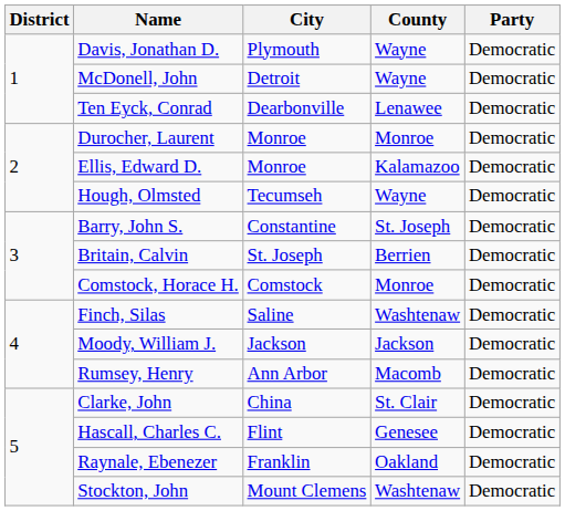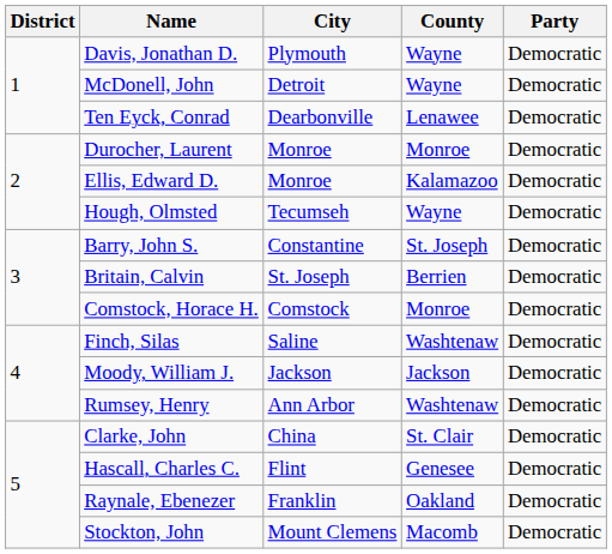 <table class="wikitable sortable">
 <tr>
 <th>District</th>
 <th>Name</th>
 <th>City</th>
 <th>County</th>
 <th>Party</th>
 </tr>
 <tr>
 <td rowspan="3">1</td>
 <td><a href='#'>Davis, Jonathan D.</a></td>
 <td><a href='#'>Plymouth</a></td>
 <td><a href='#'>Wayne</a></td>
 <td>Democratic</td>
 </tr>
 <tr>
 <td><a href='#'>McDonell, John</a></td>
 <td><a href='#'>Detroit</a></td>
 <td><a href='#'>Wayne</a></td>
 <td>Democratic</td>
 </tr>
 <tr>
 <td><a href='#'>Ten Eyck, Conrad</a></td>
 <td><a href='#'>Dearbonville</a></td>
 <td><a href='#'>Lenawee</a></td>
 <td>Democratic</td>
 </tr>
 <tr>
 <td rowspan="3">2</td>
 <td><a href='#'>Durocher, Laurent</a></td>
 <td><a href='#'>Monroe</a></td>
 <td><a href='#'>Monroe</a></td>
 <td>Democratic</td>
 </tr>
 <tr>
 <td><a href='#'>Ellis, Edward D.</a></td>
 <td><a href='#'>Monroe</a></td>
 <td><a href='#'>Kalamazoo</a></td>
 <td>Democratic</td>
 </tr>
 <tr>
 <td><a href='#'>Hough, Olmsted</a></td>
 <td><a href='#'>Tecumseh</a></td>
 <td><a href='#'>Wayne</a></td>
 <td>Democratic</td>
 </tr>
 <tr>
 <td rowspan="3">3</td>
 <td><a href='#'>Barry, John S.</a></td>
 <td><a href='#'>Constantine</a></td>
 <td><a href='#'>St. Joseph</a></td>
 <td>Democratic</td>
 </tr>
 <tr>
 <td><a href='#'>Britain, Calvin</a></td>
 <td><a href='#'>St. Joseph</a></td>
 <td><a href='#'>Berrien</a></td>
 <td>Democratic</td>
 </tr>
 <tr>
 <td><a href='#'>Comstock, Horace H.</a></td>
 <td><a href='#'>Comstock</a></td>
 <td><a href='#'>Monroe</a></td>
 <td>Democratic</td>
 </tr>
 <tr>
 <td rowspan="3">4</td>
 <td><a href='#'>Finch, Silas</a></td>
 <td><a href='#'>Saline</a></td>
 <td><a href='#'>Washtenaw</a></td>
 <td>Democratic</td>
 </tr>
 <tr>
 <td><a href='#'>Moody, William J.</a></td>
 <td><a href='#'>Jackson</a></td>
 <td><a href='#'>Jackson</a></td>
 <td>Democratic</td>
 </tr>
 <tr>
 <td><a href='#'>Rumsey, Henry</a></td>
 <td><a href='#'>Ann Arbor</a></td>
-<td><a href='#'>Macomb</a></td>
+<td><a href='#'>Washtenaw</a></td>
 <td>Democratic</td>
 </tr>
 <tr>
 <td rowspan="4">5</td>
 <td><a href='#'>Clarke, John</a></td>
 <td><a href='#'>China</a></td>
 <td><a href='#'>St. Clair</a></td>
 <td>Democratic</td>
 </tr>
 <tr>
 <td><a href='#'>Hascall, Charles C.</a></td>
 <td><a href='#'>Flint</a></td>
 <td><a href='#'>Genesee</a></td>
 <td>Democratic</td>
 </tr>
 <tr>
 <td><a href='#'>Raynale, Ebenezer</a></td>
 <td><a href='#'>Franklin</a></td>
 <td><a href='#'>Oakland</a></td>
 <td>Democratic</td>
 </tr>
 <tr>
 <td><a href='#'>Stockton, John</a></td>
 <td><a href='#'>Mount Clemens</a></td>
-<td><a href='#'>Washtenaw</a></td>
+<td><a href='#'>Macomb</a></td>
 <td>Democratic</td>
 </tr>
 </table>
